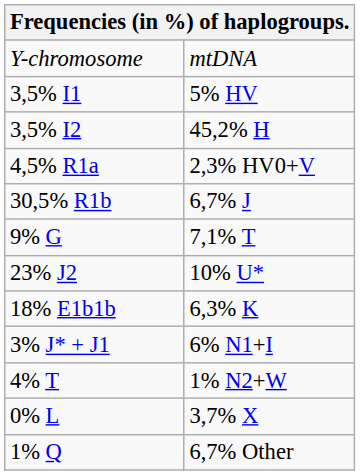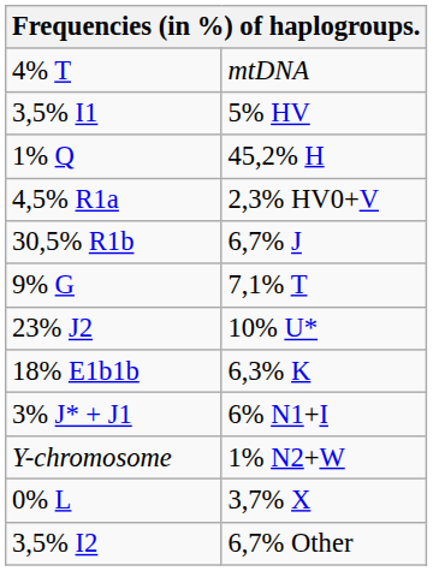 <table class="wikitable">
 <tr>
 <th colspan="3">Frequencies (in %) of haplogroups.</th>
 </tr>
 <tr>
-<td><em>Y-chromosome</em></td>
+<td>4% <a href='#'>T</a></td>
 <td><em>mtDNA</em></td>
 </tr>
 <tr>
 <td>3,5% <a href='#'>I1</a></td>
 <td>5% <a href='#'>HV</a></td>
 </tr>
 <tr>
-<td>3,5% <a href='#'>I2</a></td>
+<td>1% <a href='#'>Q</a></td>
 <td>45,2% <a href='#'>H</a></td>
 </tr>
 <tr>
 <td>4,5% <a href='#'>R1a</a></td>
 <td>2,3% HV0+<a href='#'>V</a></td>
 </tr>
 <tr>
 <td>30,5% <a href='#'>R1b</a></td>
 <td>6,7% <a href='#'>J</a></td>
 </tr>
 <tr>
 <td>9% <a href='#'>G</a></td>
 <td>7,1% <a href='#'>T</a></td>
 </tr>
 <tr>
 <td>23% <a href='#'>J2</a></td>
 <td>10% <a href='#'>U*</a></td>
 </tr>
 <tr>
 <td>18% <a href='#'>E1b1b</a></td>
 <td>6,3% <a href='#'>K</a></td>
 </tr>
 <tr>
 <td>3% <a href='#'>J* + J1</a></td>
 <td>6% <a href='#'>N1</a>+<a href='#'>I</a></td>
 </tr>
 <tr>
-<td>4% <a href='#'>T</a></td>
+<td><em>Y-chromosome</em></td>
 <td>1% <a href='#'>N2</a>+<a href='#'>W</a></td>
 </tr>
 <tr>
 <td>0% <a href='#'>L</a></td>
 <td>3,7% <a href='#'>X</a></td>
 </tr>
 <tr>
-<td>1% <a href='#'>Q</a></td>
+<td>3,5% <a href='#'>I2</a></td>
 <td>6,7% Other</td>
 </tr>
 </table>
